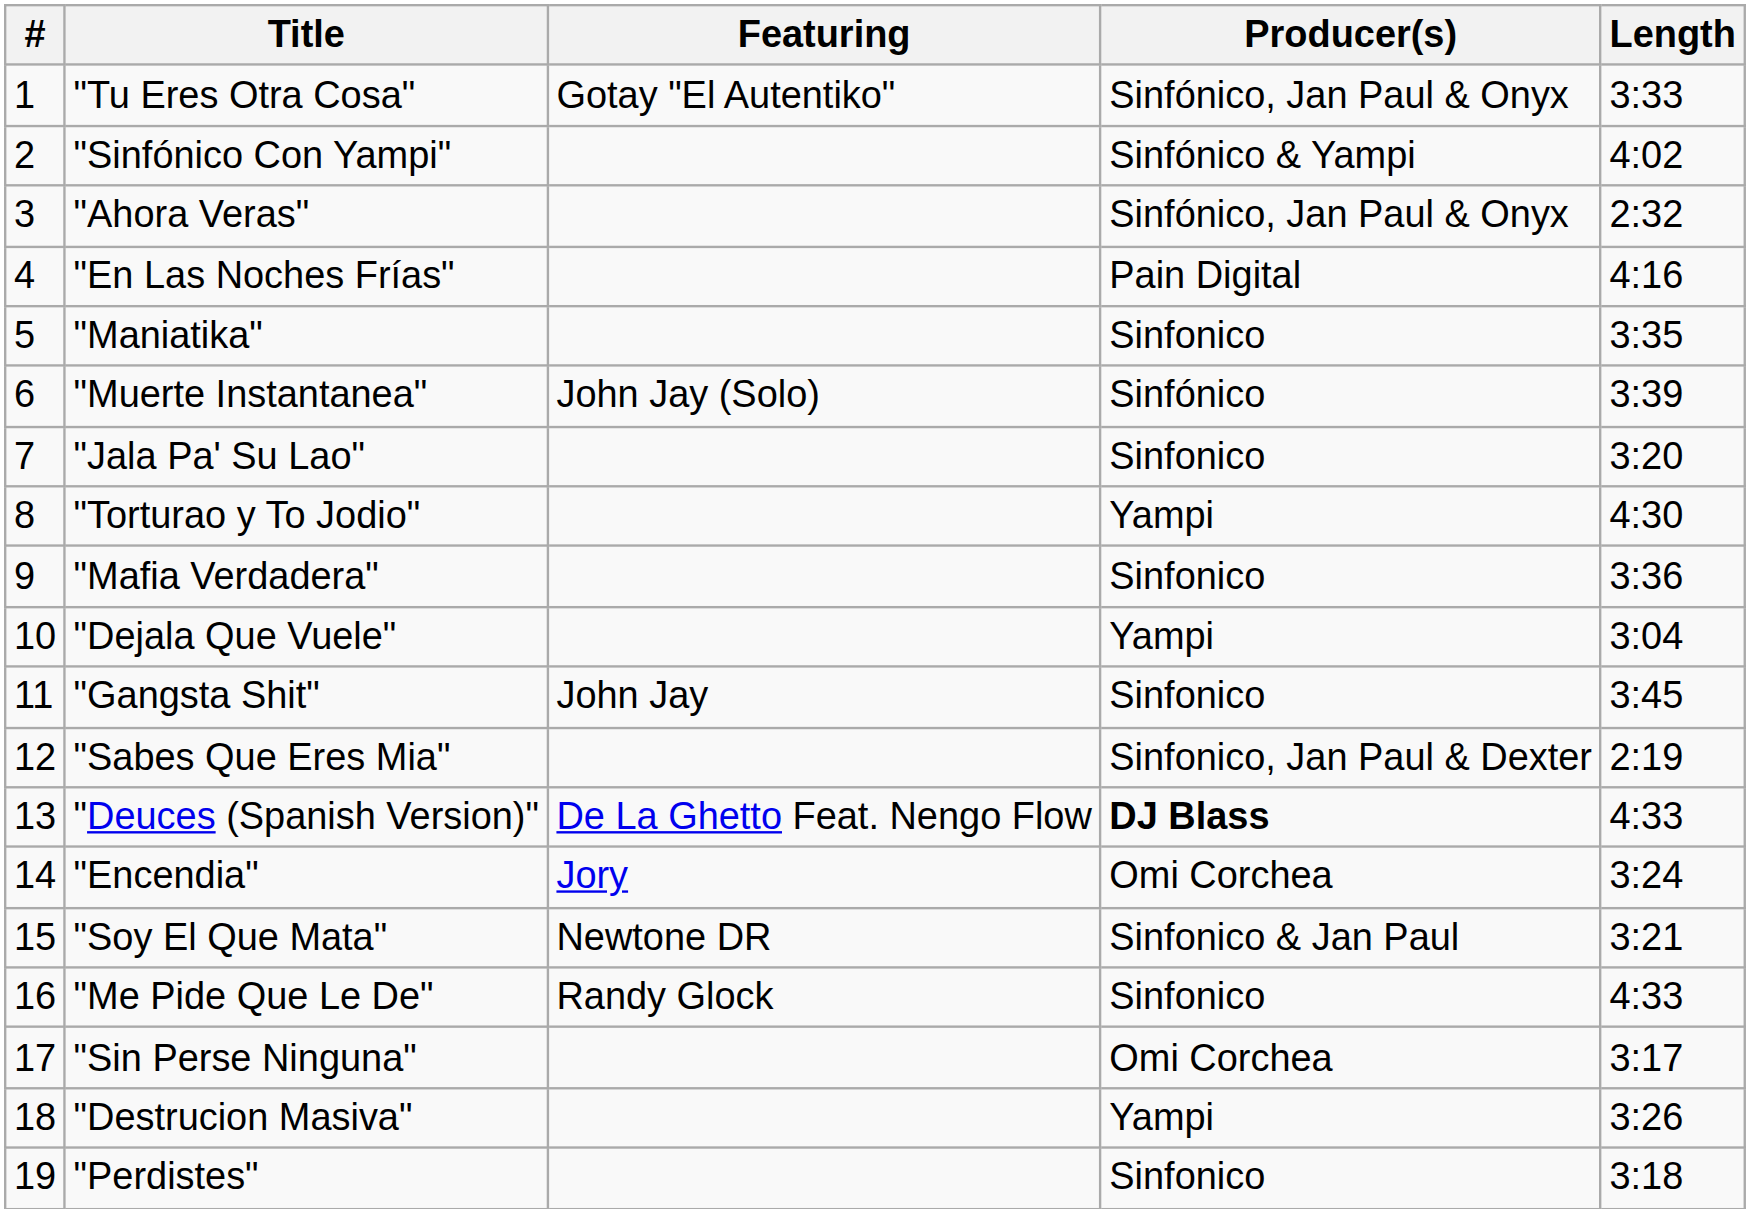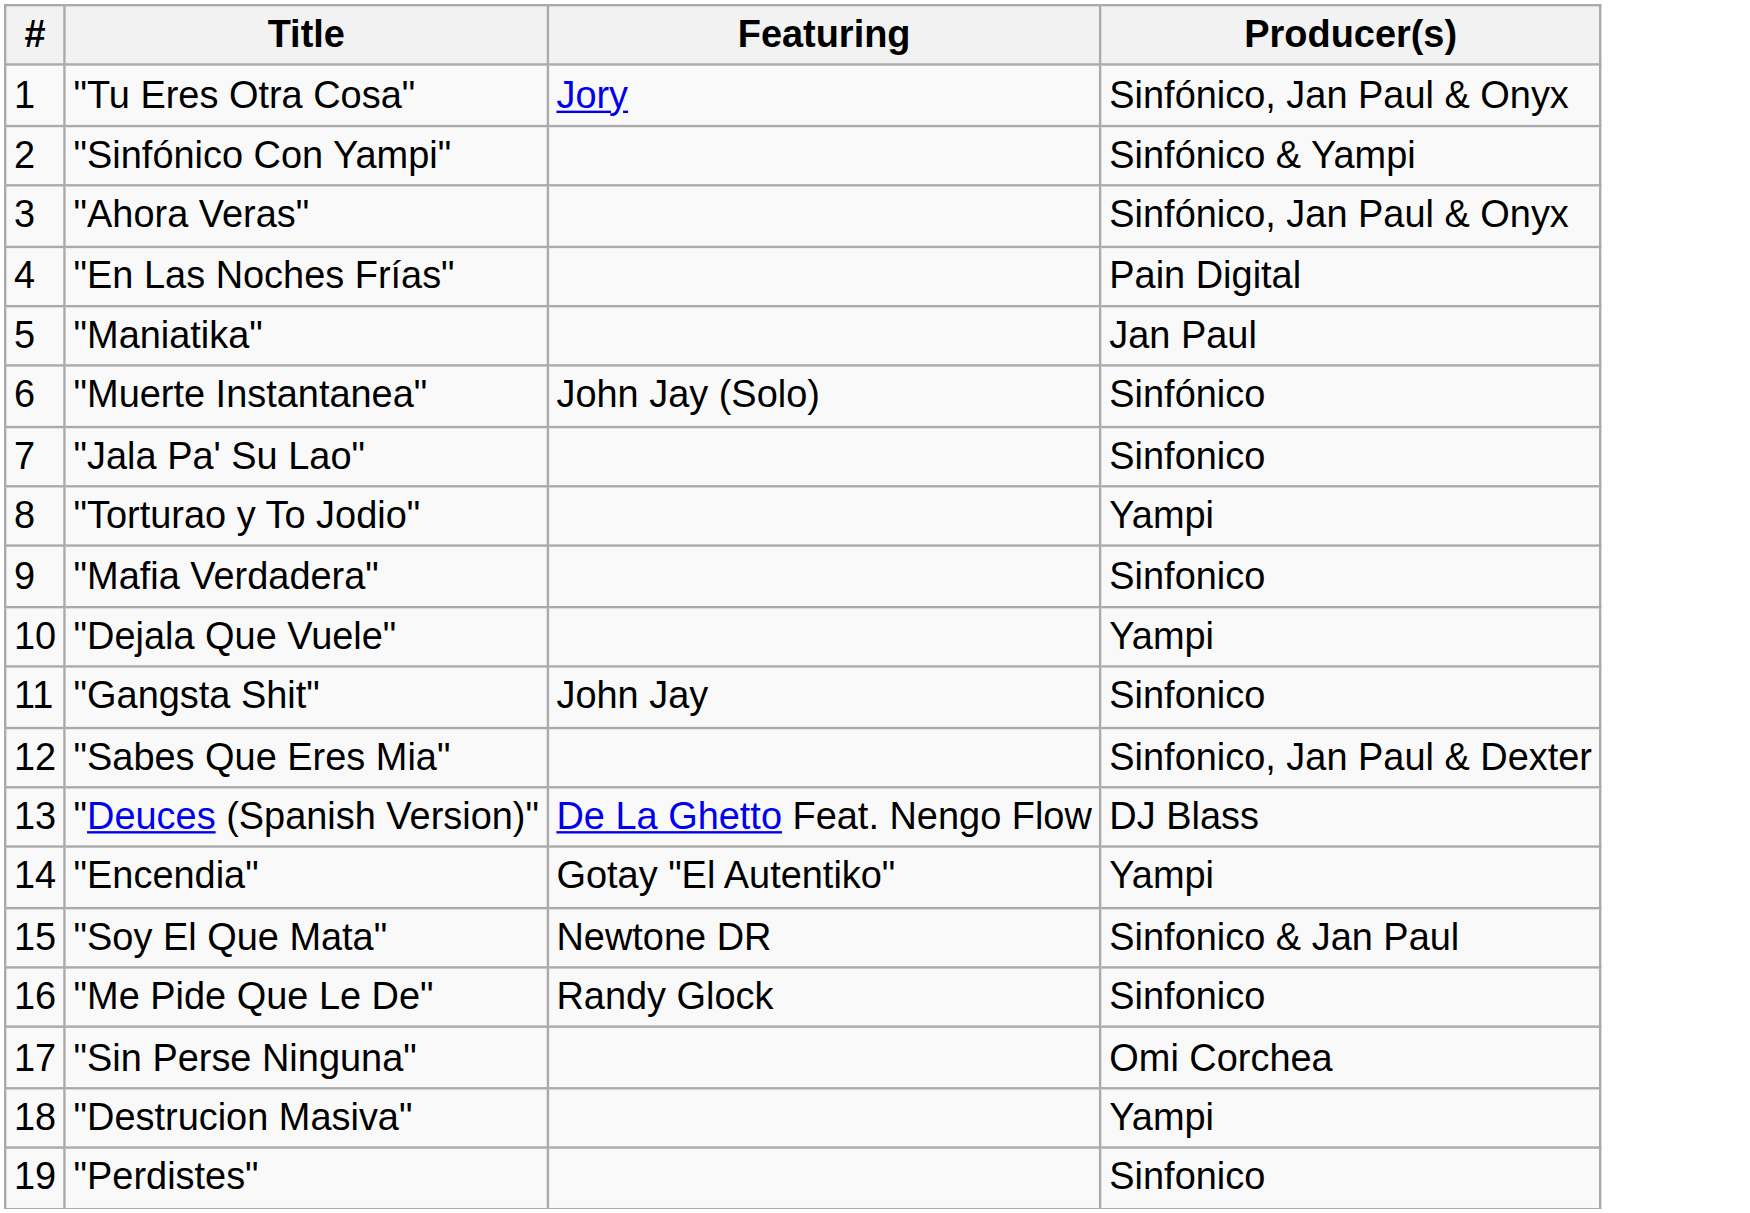 <table class="wikitable">
 <tr>
 <th align="center">#</th>
 <th align="center">Title</th>
 <th align="center">Featuring</th>
 <th align="center">Producer(s)</th>
-<th align="center">Length</th>
 </tr>
 <tr>
 <td>1</td>
 <td>"Tu Eres Otra Cosa"</td>
-<td>Gotay "El Autentiko"</td>
+<td><a href='#'>Jory</a></td>
 <td>Sinfónico, Jan Paul & Onyx</td>
-<td>3:33</td>
 </tr>
 <tr>
 <td>2</td>
 <td>"Sinfónico Con Yampi"</td>
 <td></td>
 <td>Sinfónico & Yampi</td>
-<td>4:02</td>
 </tr>
 <tr>
 <td>3</td>
 <td>"Ahora Veras"</td>
 <td></td>
 <td>Sinfónico, Jan Paul & Onyx</td>
-<td>2:32</td>
 </tr>
 <tr>
 <td>4</td>
 <td>"En Las Noches Frías"</td>
 <td></td>
 <td>Pain Digital</td>
-<td>4:16</td>
 </tr>
 <tr>
 <td>5</td>
 <td>"Maniatika"</td>
 <td></td>
-<td>Sinfonico</td>
-<td>3:35</td>
+<td>Jan Paul</td>
 </tr>
 <tr>
 <td>6</td>
 <td>"Muerte Instantanea"</td>
 <td>John Jay (Solo)</td>
 <td>Sinfónico</td>
-<td>3:39</td>
 </tr>
 <tr>
 <td>7</td>
 <td>"Jala Pa' Su Lao"</td>
 <td></td>
 <td>Sinfonico</td>
-<td>3:20</td>
 </tr>
 <tr>
 <td>8</td>
 <td>"Torturao y To Jodio"</td>
 <td></td>
 <td>Yampi</td>
-<td>4:30</td>
 </tr>
 <tr>
 <td>9</td>
 <td>"Mafia Verdadera"</td>
 <td></td>
 <td>Sinfonico</td>
-<td>3:36</td>
 </tr>
 <tr>
 <td>10</td>
 <td>"Dejala Que Vuele"</td>
 <td></td>
 <td>Yampi</td>
-<td>3:04</td>
 </tr>
 <tr>
 <td>11</td>
 <td>"Gangsta Shit"</td>
 <td>John Jay</td>
 <td>Sinfonico</td>
-<td>3:45</td>
 </tr>
 <tr>
 <td>12</td>
 <td>"Sabes Que Eres Mia"</td>
 <td></td>
 <td>Sinfonico, Jan Paul & Dexter</td>
-<td>2:19</td>
 </tr>
 <tr>
 <td>13</td>
 <td>"<a href='#'>Deuces</a> (Spanish Version)"</td>
 <td><a href='#'>De La Ghetto</a> Feat. Nengo Flow</td>
-<td><strong>DJ Blass</strong></td>
-<td>4:33</td>
+<td>DJ Blass</td>
 </tr>
 <tr>
 <td>14</td>
 <td>"Encendia"</td>
-<td><a href='#'>Jory</a></td>
-<td>Omi Corchea</td>
-<td>3:24</td>
+<td>Gotay "El Autentiko"</td>
+<td>Yampi</td>
 </tr>
 <tr>
 <td>15</td>
 <td>"Soy El Que Mata"</td>
 <td>Newtone DR</td>
 <td>Sinfonico & Jan Paul</td>
-<td>3:21</td>
 </tr>
 <tr>
 <td>16</td>
 <td>"Me Pide Que Le De"</td>
 <td>Randy Glock</td>
 <td>Sinfonico</td>
-<td>4:33</td>
 </tr>
 <tr>
 <td>17</td>
 <td>"Sin Perse Ninguna"</td>
 <td></td>
 <td>Omi Corchea</td>
-<td>3:17</td>
 </tr>
 <tr>
 <td>18</td>
 <td>"Destrucion Masiva"</td>
 <td></td>
 <td>Yampi</td>
-<td>3:26</td>
 </tr>
 <tr>
 <td>19</td>
 <td>"Perdistes"</td>
 <td></td>
 <td>Sinfonico</td>
-<td>3:18</td>
 </tr>
 </table>
